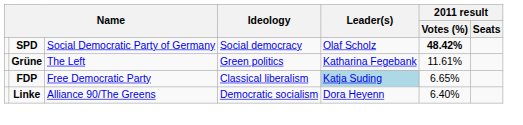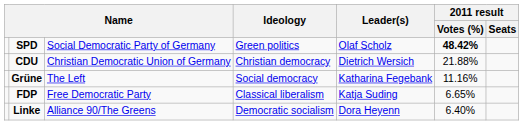 <table class="wikitable">
 <tr>
 <th rowspan=2 colspan=3>Name</th>
 <th rowspan=2>Ideology</th>
 <th rowspan=2>Leader(s)</th>
 <th colspan=2>2011 result</th>
 </tr>
 <tr>
 <th>Votes (%)</th>
 <th>Seats</th>
 </tr>
 <tr>
 <td bgcolor=></td>
 <td align=center><strong>SPD</strong></td>
 <td><a href='#'>Social Democratic Party of Germany</a><br></td>
-<td><a href='#'>Social democracy</a></td>
+<td><a href='#'>Green politics</a></td>
 <td><a href='#'>Olaf Scholz</a></td>
 <td align=center><strong>48.42%</strong></td>
 <td></td>
 </tr>
 <tr>
 <td bgcolor=></td>
+<td align=center><strong>CDU</strong></td>
+<td><a href='#'>Christian Democratic Union of Germany</a><br></td>
+<td><a href='#'>Christian democracy</a></td>
+<td><a href='#'>Dietrich Wersich</a></td>
+<td align=center>21.88%</td>
+<td></td>
+</tr>
+<tr>
+<td bgcolor=></td>
 <td align=center><strong>Grüne</strong></td>
 <td><a href='#'>The Left</a><br></td>
-<td><a href='#'>Green politics</a></td>
+<td><a href='#'>Social democracy</a></td>
 <td><a href='#'>Katharina Fegebank</a></td>
-<td align=center>11.61%</td>
+<td align=center>11.16%</td>
 <td></td>
 </tr>
 <tr>
 <td bgcolor=></td>
 <td align=center><strong>FDP</strong></td>
 <td><a href='#'>Free Democratic Party</a><br></td>
 <td><a href='#'>Classical liberalism</a></td>
-<td style="background: lightblue;"><a href='#'>Katja Suding</a></td>
+<td><a href='#'>Katja Suding</a></td>
 <td align=center>6.65%</td>
 <td></td>
 </tr>
 <tr>
 <td bgcolor=></td>
 <td align=center><strong>Linke</strong></td>
 <td><a href='#'>Alliance 90/The Greens</a><br></td>
 <td><a href='#'>Democratic socialism</a></td>
 <td><a href='#'>Dora Heyenn</a></td>
 <td align=center>6.40%</td>
 <td></td>
 </tr>
 </table>
